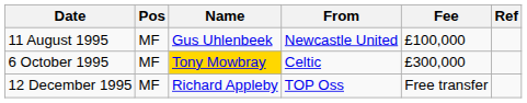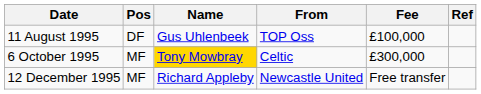 <table class="wikitable">
 <tr>
 <th>Date</th>
 <th>Pos</th>
 <th>Name</th>
 <th>From</th>
 <th>Fee</th>
 <th>Ref</th>
 </tr>
 <tr>
 <td>11 August 1995</td>
-<td>MF</td>
+<td>DF</td>
 <td> <a href='#'>Gus Uhlenbeek</a></td>
-<td> <a href='#'>Newcastle United</a></td>
+<td> <a href='#'>TOP Oss</a></td>
 <td>£100,000</td>
 <td></td>
 </tr>
 <tr>
 <td>6 October 1995</td>
 <td>MF</td>
 <td style="background: gold;"> <a href='#'>Tony Mowbray</a></td>
 <td> <a href='#'>Celtic</a></td>
 <td>£300,000</td>
 <td></td>
 </tr>
 <tr>
 <td>12 December 1995</td>
 <td>MF</td>
 <td> <a href='#'>Richard Appleby</a></td>
-<td> <a href='#'>TOP Oss</a></td>
+<td> <a href='#'>Newcastle United</a></td>
 <td>Free transfer</td>
 <td></td>
 </tr>
 </table>
